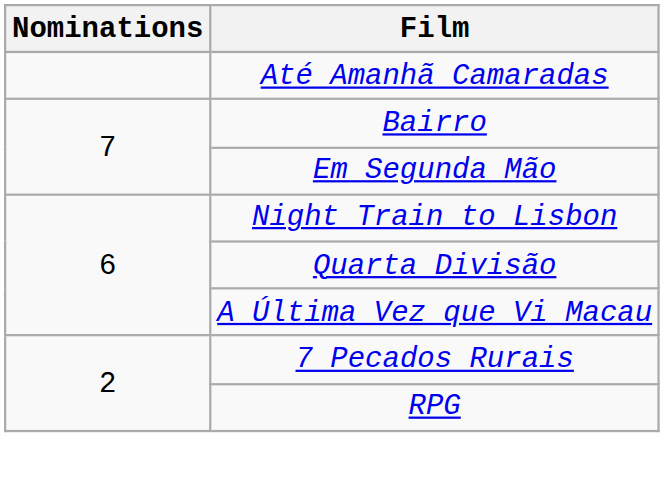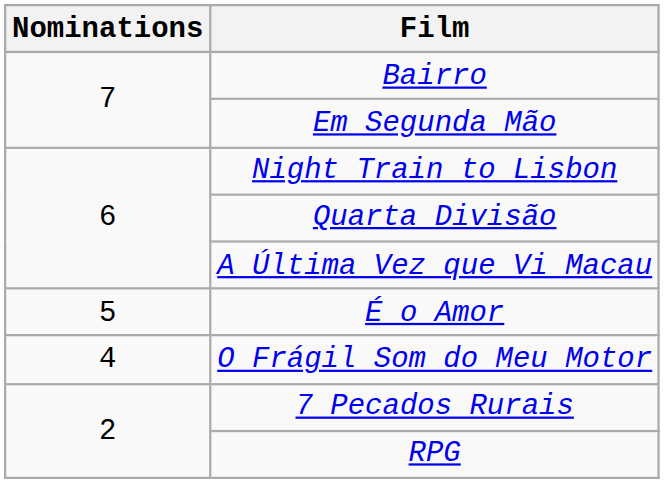 <table class="wikitable" style="text-align:center;">
 <tr>
 <th scope="col" width="55">Nominations</th>
 <th scope="col" align="center">Film</th>
-</tr>
-<tr>
-<td></td>
-<td><em><a href='#'>Até Amanhã Camaradas</a></em></td>
 </tr>
 <tr>
 <td rowspan=2 style="text-align:center">7</td>
 <td><em><a href='#'>Bairro</a></em></td>
 </tr>
 <tr>
 <td><em><a href='#'>Em Segunda Mão</a></em></td>
 </tr>
 <tr>
 <td rowspan=3 style="text-align:center">6</td>
 <td><em><a href='#'>Night Train to Lisbon</a></em></td>
 </tr>
 <tr>
 <td><em><a href='#'>Quarta Divisão</a></em></td>
 </tr>
 <tr>
 <td><em><a href='#'>A Última Vez que Vi Macau</a></em></td>
 </tr>
 <tr>
+<td rowspan=1 style="text-align:center">5</td>
+<td><em><a href='#'>É o Amor</a></em></td>
+</tr>
+<tr>
+<td rowspan=1 style="text-align:center">4</td>
+<td><em><a href='#'>O Frágil Som do Meu Motor</a></em></td>
+</tr>
+<tr>
 <td rowspan=2 style="text-align:center">2</td>
 <td><em><a href='#'>7 Pecados Rurais</a></em></td>
 </tr>
 <tr>
 <td><em><a href='#'>RPG</a></em></td>
 </tr>
 </table>
